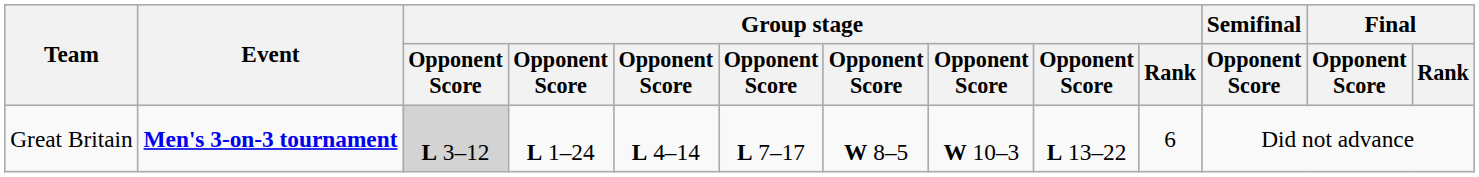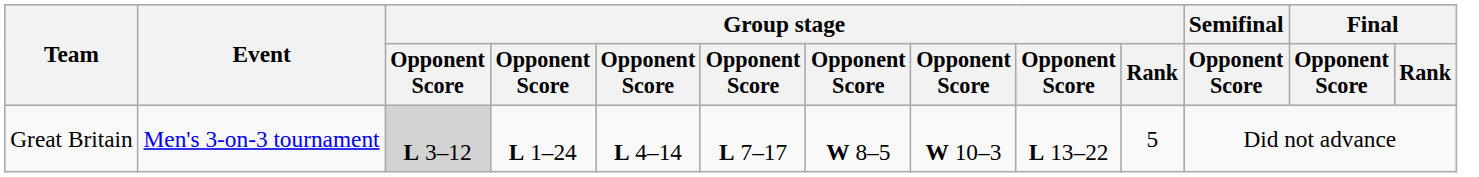 <table class="wikitable" style="font-size:90%">
 <tr>
 <th rowspan="2">Team</th>
 <th rowspan="2">Event</th>
 <th colspan="8">Group stage</th>
 <th>Semifinal</th>
 <th colspan="2">Final</th>
 </tr>
 <tr style="font-size:95%">
 <th>Opponent<br>Score</th>
 <th>Opponent<br>Score</th>
 <th>Opponent<br>Score</th>
 <th>Opponent<br>Score</th>
 <th>Opponent<br>Score</th>
 <th>Opponent<br>Score</th>
 <th>Opponent<br>Score</th>
 <th>Rank</th>
 <th>Opponent<br>Score</th>
 <th>Opponent<br>Score</th>
 <th>Rank</th>
 </tr>
 <tr align="center">
 <td align="left">Great Britain</td>
-<td align="left"><strong><a href='#'>Men's 3-on-3 tournament</a></strong></td>
+<td align="left"><a href='#'>Men's 3-on-3 tournament</a></td>
 <td style="background: lightgrey;"><br><strong>L</strong> 3–12</td>
 <td><br><strong>L</strong> 1–24</td>
 <td><br><strong>L</strong> 4–14</td>
 <td><br><strong>L</strong> 7–17</td>
 <td><br><strong>W</strong> 8–5</td>
 <td><br><strong>W</strong> 10–3</td>
 <td><br><strong>L</strong> 13–22</td>
-<td>6</td>
+<td>5</td>
 <td colspan=3>Did not advance</td>
 </tr>
 </table>
